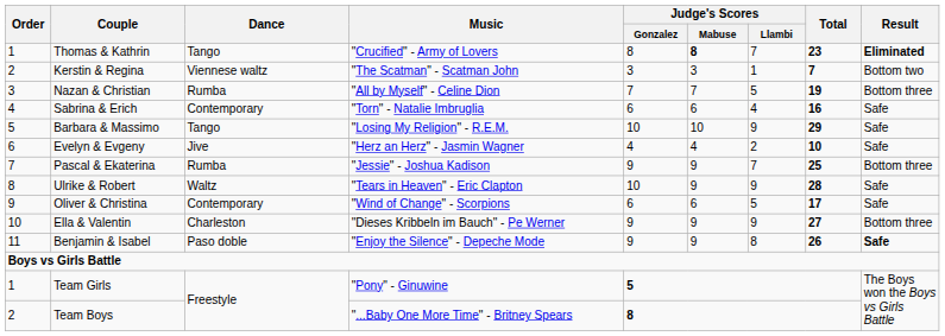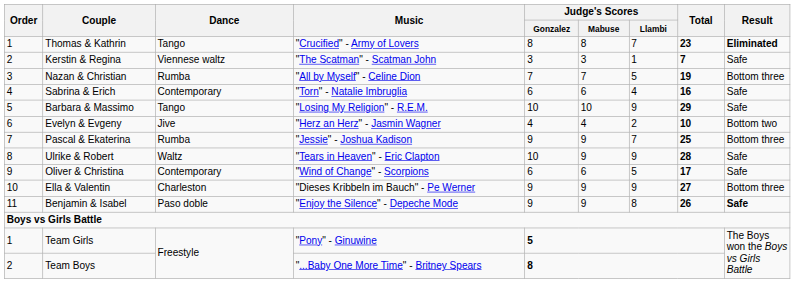 <table class="wikitable sortable center">
 <tr>
 <th rowspan="2" style="width: 4em">Order</th>
 <th rowspan="2" style="width: 17em">Couple</th>
 <th rowspan="2" style="width: 20em">Dance</th>
 <th rowspan="2" style="width: 40em">Music</th>
 <th colspan="3">Judge's Scores</th>
 <th rowspan="2" style="width: 6em">Total</th>
 <th rowspan="2" style="width: 7em">Result</th>
 </tr>
 <tr>
 <th style="width: 6em"><small>Gonzalez</small></th>
 <th style="width: 6em"><small>Mabuse</small></th>
 <th style="width: 6em"><small>Llambi</small></th>
 </tr>
 <tr>
 <td>1</td>
 <td>Thomas & Kathrin</td>
 <td>Tango</td>
 <td>"<a href='#'>Crucified</a>" - <a href='#'>Army of Lovers</a></td>
 <td>8</td>
-<td><strong>8</strong></td>
+<td>8</td>
 <td>7</td>
 <td><strong>23</strong></td>
 <td><strong>Eliminated</strong></td>
 </tr>
 <tr>
 <td>2</td>
 <td>Kerstin & Regina</td>
 <td>Viennese waltz</td>
 <td>"<a href='#'>The Scatman</a>" - <a href='#'>Scatman John</a></td>
 <td>3</td>
 <td>3</td>
 <td>1</td>
 <td><strong>7</strong></td>
-<td>Bottom two</td>
+<td>Safe</td>
 </tr>
 <tr>
 <td>3</td>
 <td>Nazan & Christian</td>
 <td>Rumba</td>
 <td>"<a href='#'>All by Myself</a>" - <a href='#'>Celine Dion</a></td>
 <td>7</td>
 <td>7</td>
 <td>5</td>
 <td><strong>19</strong></td>
 <td>Bottom three</td>
 </tr>
 <tr>
 <td>4</td>
 <td>Sabrina & Erich</td>
 <td>Contemporary</td>
 <td>"<a href='#'>Torn</a>" - <a href='#'>Natalie Imbruglia</a></td>
 <td>6</td>
 <td>6</td>
 <td>4</td>
 <td><strong>16</strong></td>
 <td>Safe</td>
 </tr>
 <tr>
 <td>5</td>
 <td>Barbara & Massimo</td>
 <td>Tango</td>
 <td>"<a href='#'>Losing My Religion</a>" - <a href='#'>R.E.M.</a></td>
 <td>10</td>
 <td>10</td>
 <td>9</td>
 <td><strong>29</strong></td>
 <td>Safe</td>
 </tr>
 <tr>
 <td>6</td>
 <td>Evelyn & Evgeny</td>
 <td>Jive</td>
 <td>"<a href='#'>Herz an Herz</a>" - <a href='#'>Jasmin Wagner</a></td>
 <td>4</td>
 <td>4</td>
 <td>2</td>
 <td><strong>10</strong></td>
-<td>Safe</td>
+<td>Bottom two</td>
 </tr>
 <tr>
 <td>7</td>
 <td>Pascal & Ekaterina</td>
 <td>Rumba</td>
 <td>"<a href='#'>Jessie</a>" - <a href='#'>Joshua Kadison</a></td>
 <td>9</td>
 <td>9</td>
 <td>7</td>
 <td><strong>25</strong></td>
 <td>Bottom three</td>
 </tr>
 <tr>
 <td>8</td>
 <td>Ulrike & Robert</td>
 <td>Waltz</td>
 <td>"<a href='#'>Tears in Heaven</a>" - <a href='#'>Eric Clapton</a></td>
 <td>10</td>
 <td>9</td>
 <td>9</td>
 <td><strong>28</strong></td>
 <td>Safe</td>
 </tr>
 <tr>
 <td>9</td>
 <td>Oliver & Christina</td>
 <td>Contemporary</td>
 <td>"<a href='#'>Wind of Change</a>" - <a href='#'>Scorpions</a></td>
 <td>6</td>
 <td>6</td>
 <td>5</td>
 <td><strong>17</strong></td>
 <td>Safe</td>
 </tr>
 <tr>
 <td>10</td>
 <td>Ella & Valentin</td>
 <td>Charleston</td>
 <td>"Dieses Kribbeln im Bauch" - <a href='#'>Pe Werner</a></td>
 <td>9</td>
 <td>9</td>
 <td>9</td>
 <td><strong>27</strong></td>
 <td>Bottom three</td>
 </tr>
 <tr>
 <td>11</td>
 <td>Benjamin & Isabel</td>
 <td>Paso doble</td>
 <td>"<a href='#'>Enjoy the Silence</a>" - <a href='#'>Depeche Mode</a></td>
 <td>9</td>
 <td>9</td>
 <td>8</td>
 <td><strong>26</strong></td>
 <td><strong>Safe</strong></td>
 </tr>
 <tr>
 <td colspan="9"><strong>Boys vs Girls Battle</strong></td>
 </tr>
 <tr>
 <td>1</td>
 <td>Team Girls</td>
 <td rowspan="2">Freestyle</td>
 <td>"<a href='#'>Pony</a>" - <a href='#'>Ginuwine</a></td>
 <td colspan="4"><strong>5</strong></td>
 <td rowspan="2">The Boys won the <em>Boys vs Girls Battle</em></td>
 </tr>
 <tr>
 <td>2</td>
 <td>Team Boys</td>
 <td>"<a href='#'>...Baby One More Time</a>" - <a href='#'>Britney Spears</a></td>
 <td colspan="4"><strong>8</strong></td>
 </tr>
 </table>
